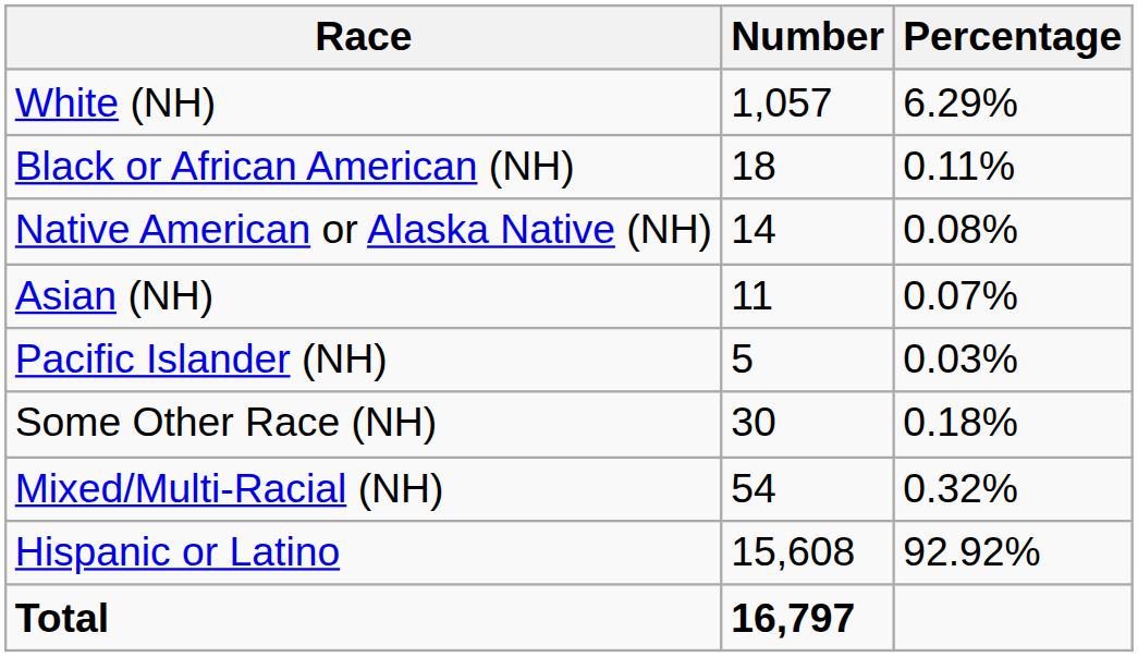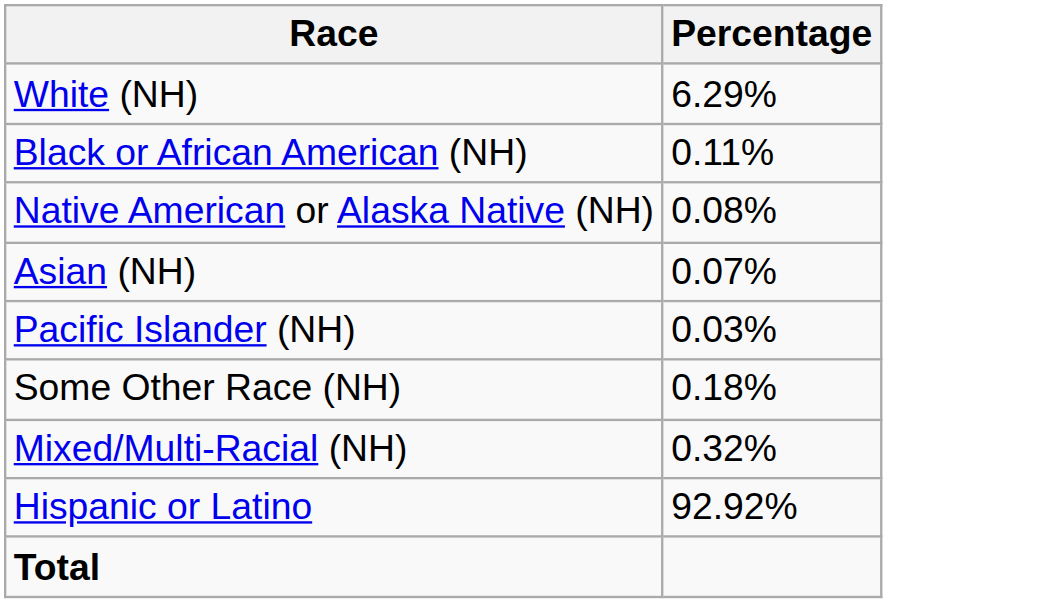 <table class="wikitable">
 <tr>
 <th>Race</th>
-<th>Number</th>
 <th>Percentage</th>
 </tr>
 <tr>
 <td><a href='#'>White</a> (NH)</td>
-<td>1,057</td>
 <td>6.29%</td>
 </tr>
 <tr>
 <td><a href='#'>Black or African American</a> (NH)</td>
-<td>18</td>
 <td>0.11%</td>
 </tr>
 <tr>
 <td><a href='#'>Native American</a> or <a href='#'>Alaska Native</a> (NH)</td>
-<td>14</td>
 <td>0.08%</td>
 </tr>
 <tr>
 <td><a href='#'>Asian</a> (NH)</td>
-<td>11</td>
 <td>0.07%</td>
 </tr>
 <tr>
 <td><a href='#'>Pacific Islander</a> (NH)</td>
-<td>5</td>
 <td>0.03%</td>
 </tr>
 <tr>
 <td>Some Other Race (NH)</td>
-<td>30</td>
 <td>0.18%</td>
 </tr>
 <tr>
 <td><a href='#'>Mixed/Multi-Racial</a> (NH)</td>
-<td>54</td>
 <td>0.32%</td>
 </tr>
 <tr>
 <td><a href='#'>Hispanic or Latino</a></td>
-<td>15,608</td>
 <td>92.92%</td>
 </tr>
 <tr>
 <td><strong>Total</strong></td>
-<td><strong>16,797</strong></td>
 <td></td>
 </tr>
 </table>
